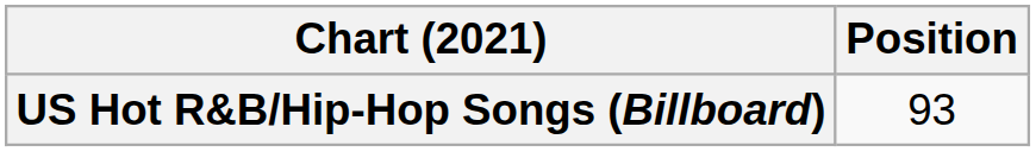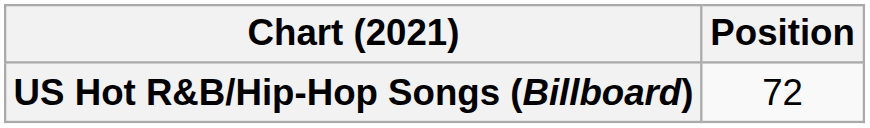 <table class="wikitable plainrowheaders" style="text-align:center">
 <tr>
 <th scope="col">Chart (2021)</th>
 <th scope="col">Position</th>
 </tr>
 <tr>
 <th scope="row">US Hot R&B/Hip-Hop Songs (<em>Billboard</em>)</th>
-<td>93</td>
+<td>72</td>
 </tr>
 </table>
